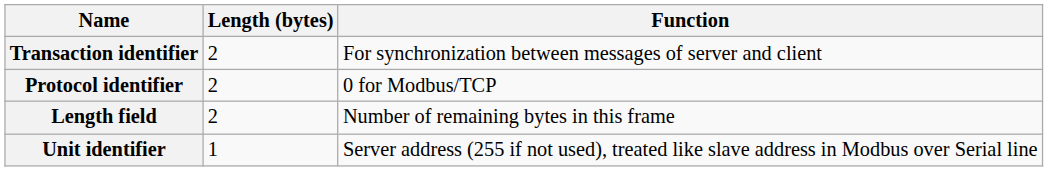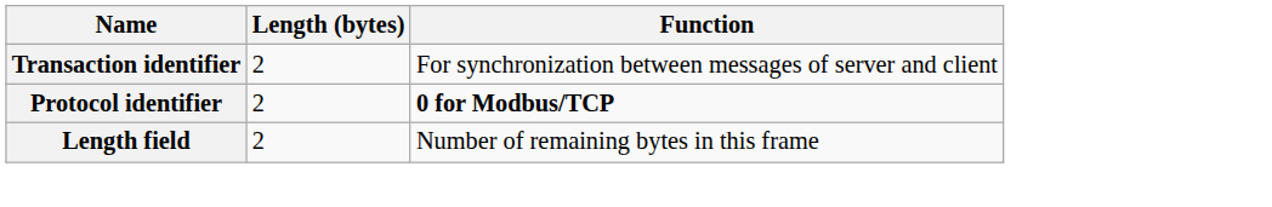 <table class="wikitable" style="float:middle; margin:0 0 1em 1em;">
 <tr>
 <th>Name</th>
 <th>Length (bytes)</th>
 <th>Function</th>
 </tr>
 <tr>
 <th>Transaction identifier</th>
 <td>2</td>
 <td>For synchronization between messages of server and client</td>
 </tr>
 <tr>
 <th>Protocol identifier</th>
 <td>2</td>
-<td>0 for Modbus/TCP</td>
+<td><strong>0 for Modbus/TCP</strong></td>
 </tr>
 <tr>
 <th>Length field</th>
 <td>2</td>
 <td>Number of remaining bytes in this frame</td>
 </tr>
-<tr>
-<th>Unit identifier</th>
-<td>1</td>
-<td>Server address (255 if not used), treated like slave address in Modbus over Serial line</td>
-</tr>
 </table>
